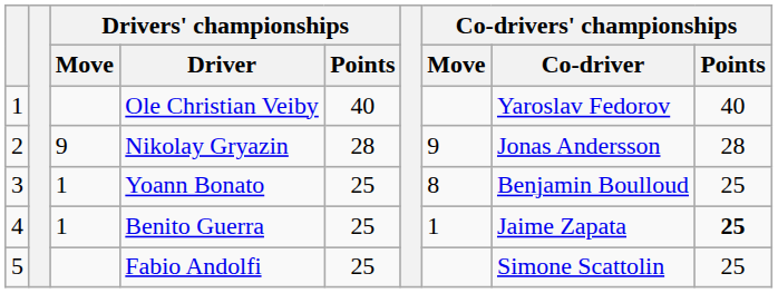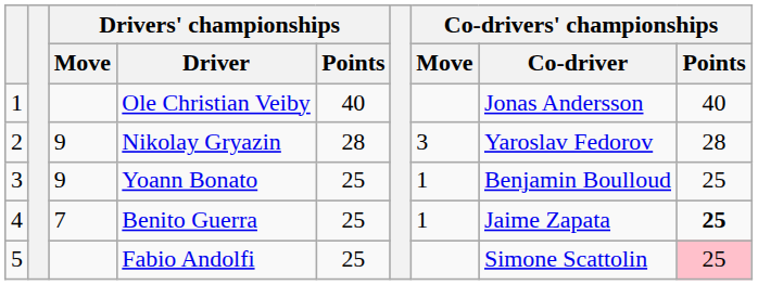 <table class="wikitable" style="font-size:85%;">
 <tr>
 <th rowspan="2"></th>
 <th rowspan="7" style="width:5px;"></th>
 <th colspan="3">Drivers' championships</th>
 <th rowspan="7" style="width:5px;"></th>
 <th colspan="3">Co-drivers' championships</th>
 </tr>
 <tr>
 <th>Move</th>
 <th>Driver</th>
 <th>Points</th>
 <th>Move</th>
 <th>Co-driver</th>
 <th>Points</th>
 </tr>
 <tr>
 <td align="center">1</td>
 <td></td>
 <td nowrap><a href='#'>Ole Christian Veiby</a></td>
 <td align="center">40</td>
 <td></td>
-<td nowrap><a href='#'>Yaroslav Fedorov</a></td>
+<td nowrap><a href='#'>Jonas Andersson</a></td>
 <td align="center">40</td>
 </tr>
 <tr>
 <td align="center">2</td>
 <td> 9</td>
 <td><a href='#'>Nikolay Gryazin</a></td>
 <td align="center">28</td>
-<td> 9</td>
-<td nowrap><a href='#'>Jonas Andersson</a></td>
+<td> 3</td>
+<td nowrap><a href='#'>Yaroslav Fedorov</a></td>
 <td align="center">28</td>
 </tr>
 <tr>
 <td align="center">3</td>
-<td> 1</td>
+<td> 9</td>
 <td><a href='#'>Yoann Bonato</a></td>
 <td align="center">25</td>
-<td> 8</td>
+<td> 1</td>
 <td nowrap><a href='#'>Benjamin Boulloud</a></td>
 <td align="center">25</td>
 </tr>
 <tr>
 <td align="center">4</td>
-<td> 1</td>
+<td> 7</td>
 <td><a href='#'>Benito Guerra</a></td>
 <td align="center">25</td>
 <td> 1</td>
 <td><a href='#'>Jaime Zapata</a></td>
 <td align="center"><strong>25</strong></td>
 </tr>
 <tr>
 <td align="center">5</td>
 <td></td>
 <td><a href='#'>Fabio Andolfi</a></td>
 <td align="center">25</td>
 <td></td>
 <td><a href='#'>Simone Scattolin</a></td>
-<td align="center">25</td>
+<td align="center" style="background: pink;">25</td>
 </tr>
 </table>
